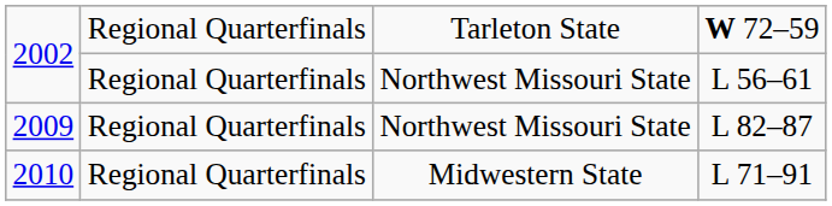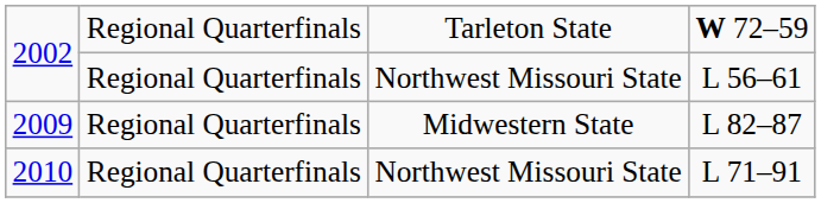 <table class="wikitable">
 <tr align="center">
 <td rowspan=2><a href='#'>2002</a></td>
 <td>Regional Quarterfinals</td>
 <td>Tarleton State</td>
 <td><strong>W</strong> 72–59</td>
 </tr>
 <tr align="center">
 <td>Regional Quarterfinals</td>
 <td>Northwest Missouri State</td>
 <td>L 56–61</td>
 </tr>
 <tr align="center">
 <td><a href='#'>2009</a></td>
 <td>Regional Quarterfinals</td>
-<td>Northwest Missouri State</td>
+<td>Midwestern State</td>
 <td>L 82–87</td>
 </tr>
 <tr align="center">
 <td><a href='#'>2010</a></td>
 <td>Regional Quarterfinals</td>
-<td>Midwestern State</td>
+<td>Northwest Missouri State</td>
 <td>L 71–91</td>
 </tr>
 </table>
